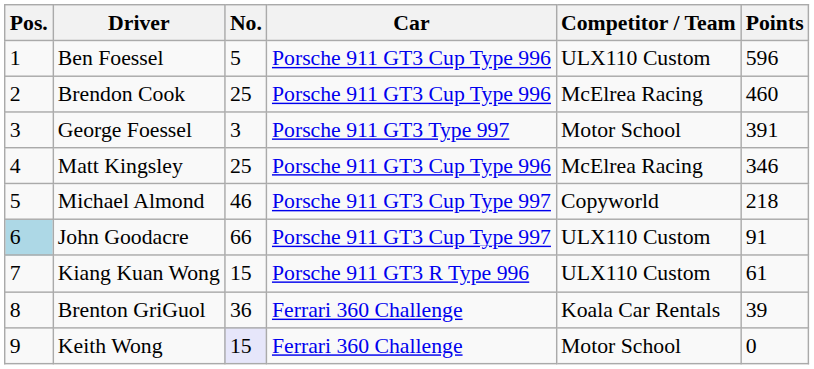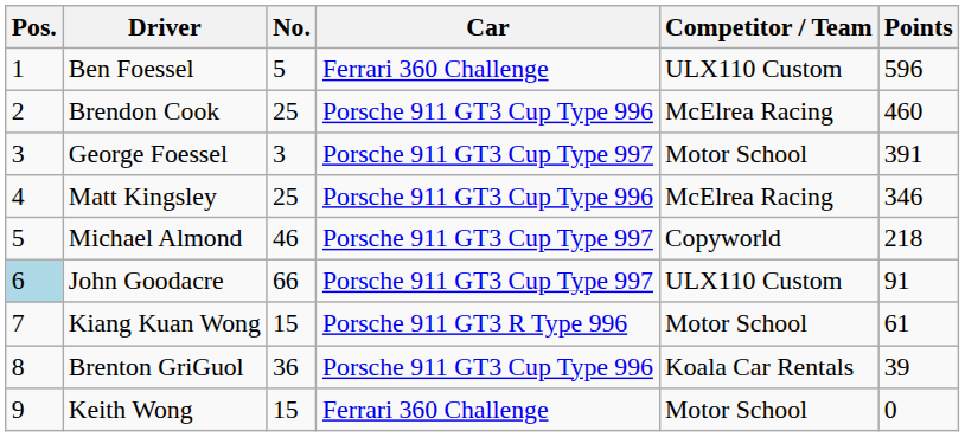 <table class="wikitable" style="font-size: 95%;">
 <tr>
 <th>Pos.</th>
 <th>Driver</th>
 <th>No.</th>
 <th>Car</th>
 <th>Competitor / Team</th>
 <th>Points</th>
 </tr>
 <tr>
 <td>1</td>
 <td>Ben Foessel</td>
 <td>5</td>
-<td><a href='#'>Porsche 911 GT3 Cup Type 996</a></td>
+<td><a href='#'>Ferrari 360 Challenge</a></td>
 <td>ULX110 Custom</td>
 <td>596</td>
 </tr>
 <tr>
 <td>2</td>
 <td>Brendon Cook</td>
 <td>25</td>
 <td><a href='#'>Porsche 911 GT3 Cup Type 996</a></td>
 <td>McElrea Racing</td>
 <td>460</td>
 </tr>
 <tr>
 <td>3</td>
 <td>George Foessel</td>
 <td>3</td>
-<td><a href='#'>Porsche 911 GT3 Type 997</a></td>
+<td><a href='#'>Porsche 911 GT3 Cup Type 997</a></td>
 <td>Motor School</td>
 <td>391</td>
 </tr>
 <tr>
 <td>4</td>
 <td>Matt Kingsley</td>
 <td>25</td>
 <td><a href='#'>Porsche 911 GT3 Cup Type 996</a></td>
 <td>McElrea Racing</td>
 <td>346</td>
 </tr>
 <tr>
 <td>5</td>
 <td>Michael Almond</td>
 <td>46</td>
 <td><a href='#'>Porsche 911 GT3 Cup Type 997</a></td>
 <td>Copyworld</td>
 <td>218</td>
 </tr>
 <tr>
 <td style="background: lightblue;">6</td>
 <td>John Goodacre</td>
 <td>66</td>
 <td><a href='#'>Porsche 911 GT3 Cup Type 997</a></td>
 <td>ULX110 Custom</td>
 <td>91</td>
 </tr>
 <tr>
 <td>7</td>
 <td>Kiang Kuan Wong</td>
 <td>15</td>
 <td><a href='#'>Porsche 911 GT3 R Type 996</a></td>
-<td>ULX110 Custom</td>
+<td>Motor School</td>
 <td>61</td>
 </tr>
 <tr>
 <td>8</td>
 <td>Brenton GriGuol</td>
 <td>36</td>
-<td><a href='#'>Ferrari 360 Challenge</a></td>
+<td><a href='#'>Porsche 911 GT3 Cup Type 996</a></td>
 <td>Koala Car Rentals</td>
 <td>39</td>
 </tr>
 <tr>
 <td>9</td>
 <td>Keith Wong</td>
-<td style="background: lavender;">15</td>
+<td>15</td>
 <td><a href='#'>Ferrari 360 Challenge</a></td>
 <td>Motor School</td>
 <td>0</td>
 </tr>
 </table>
